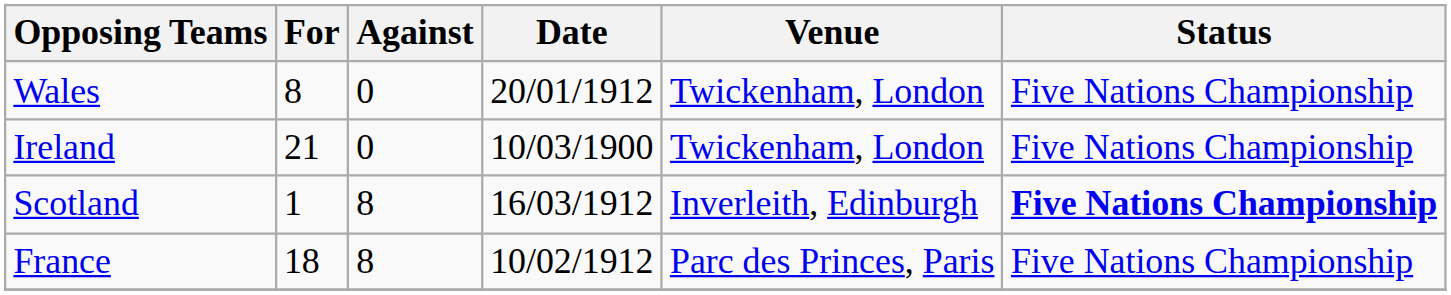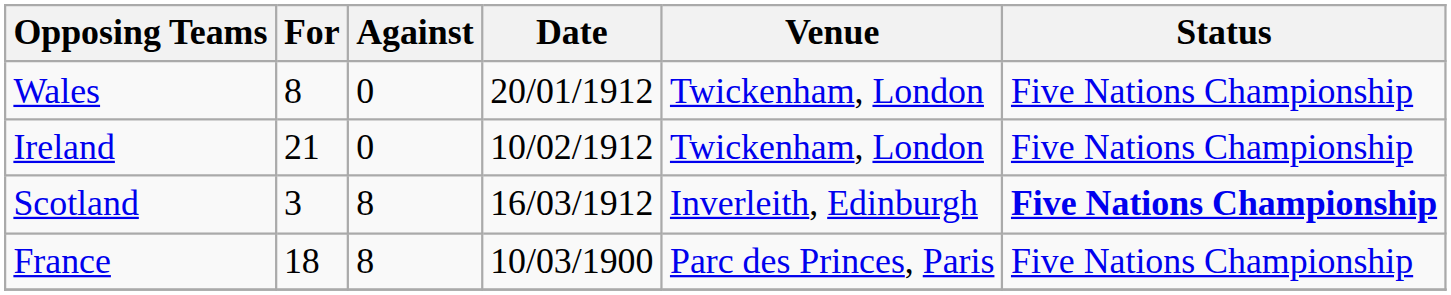 <table class="wikitable">
 <tr>
 <th>Opposing Teams</th>
 <th>For</th>
 <th>Against</th>
 <th>Date</th>
 <th>Venue</th>
 <th>Status</th>
 </tr>
 <tr>
 <td><a href='#'>Wales</a></td>
 <td>8</td>
 <td>0</td>
 <td>20/01/1912</td>
 <td><a href='#'>Twickenham</a>, <a href='#'>London</a></td>
 <td><a href='#'>Five Nations Championship</a></td>
 </tr>
 <tr>
 <td><a href='#'>Ireland</a></td>
 <td>21</td>
 <td>0</td>
-<td>10/03/1900</td>
+<td>10/02/1912</td>
 <td><a href='#'>Twickenham</a>, <a href='#'>London</a></td>
 <td><a href='#'>Five Nations Championship</a></td>
 </tr>
 <tr>
 <td><a href='#'>Scotland</a></td>
-<td>1</td>
+<td>3</td>
 <td>8</td>
 <td>16/03/1912</td>
 <td><a href='#'>Inverleith</a>, <a href='#'>Edinburgh</a></td>
 <td><strong><a href='#'>Five Nations Championship</a></strong></td>
 </tr>
 <tr>
 <td><a href='#'>France</a></td>
 <td>18</td>
 <td>8</td>
-<td>10/02/1912</td>
+<td>10/03/1900</td>
 <td><a href='#'>Parc des Princes</a>, <a href='#'>Paris</a></td>
 <td><a href='#'>Five Nations Championship</a></td>
 </tr>
 <tr>
 </tr>
 </table>
